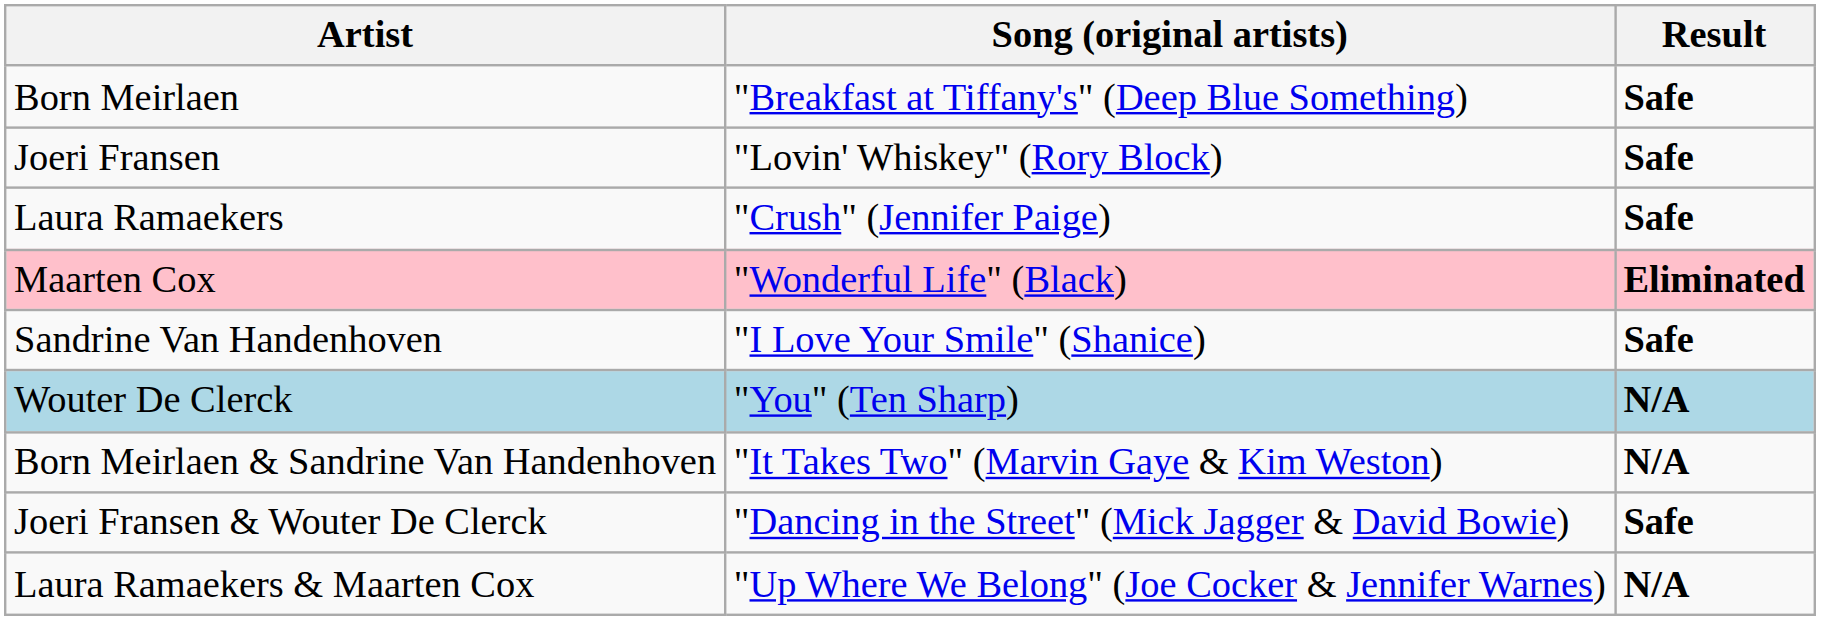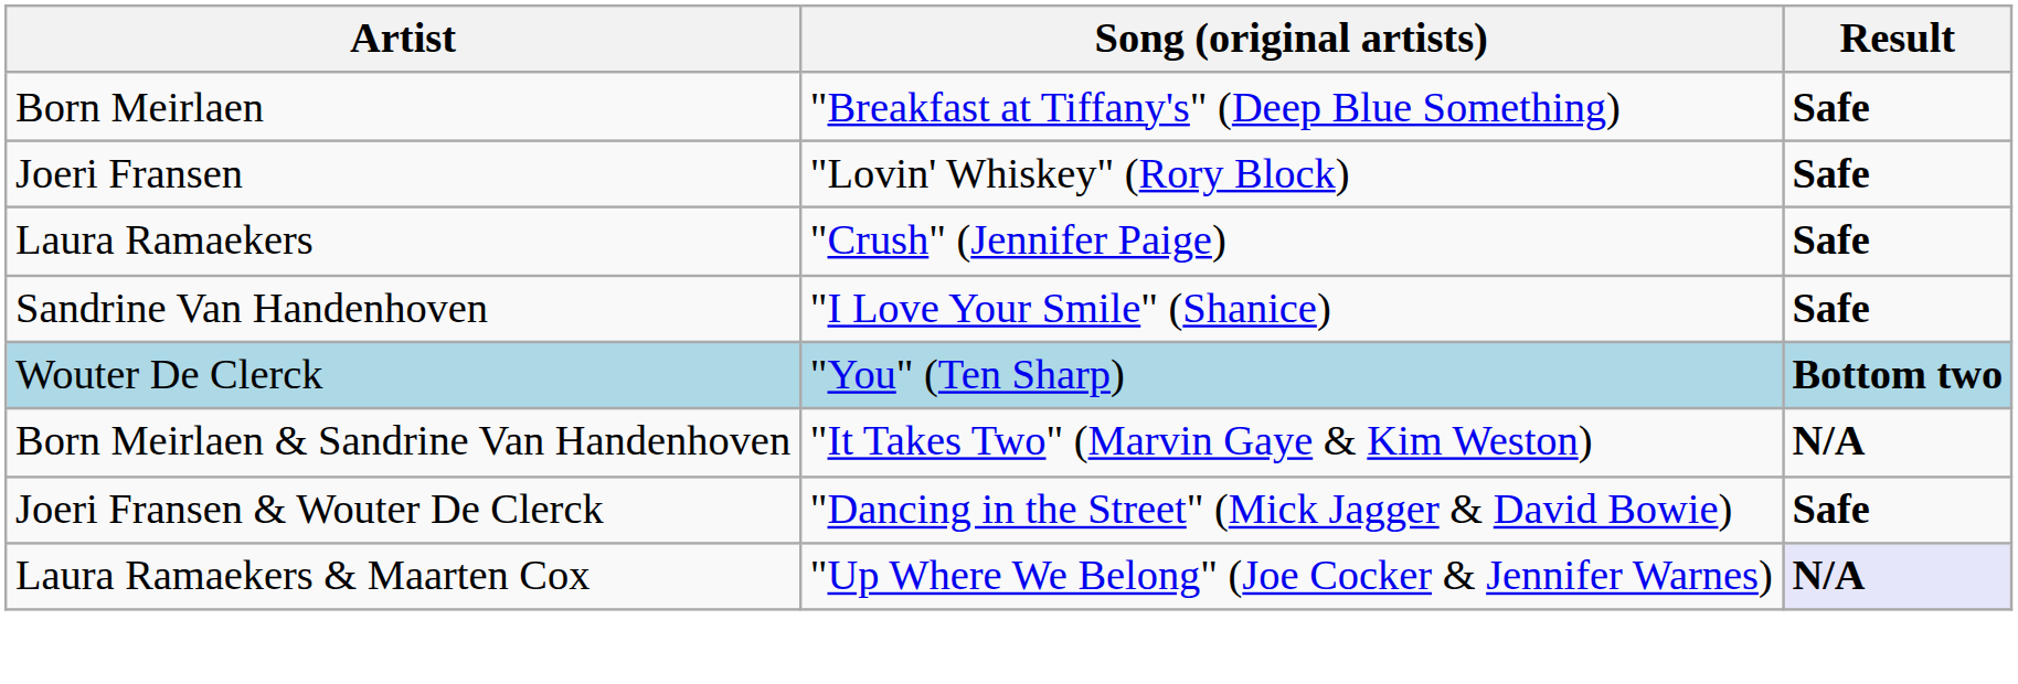 <table class=wikitable>
 <tr>
 <th>Artist</th>
 <th>Song (original artists)</th>
 <th>Result</th>
 </tr>
 <tr>
 <td>Born Meirlaen</td>
 <td>"<a href='#'>Breakfast at Tiffany's</a>" (<a href='#'>Deep Blue Something</a>)</td>
 <td><strong>Safe</strong></td>
 </tr>
 <tr>
 <td>Joeri Fransen</td>
 <td>"Lovin' Whiskey" (<a href='#'>Rory Block</a>)</td>
 <td><strong>Safe</strong></td>
 </tr>
 <tr>
 <td>Laura Ramaekers</td>
 <td>"<a href='#'>Crush</a>" (<a href='#'>Jennifer Paige</a>)</td>
 <td><strong>Safe</strong></td>
 </tr>
-<tr style="background:pink;">
-<td>Maarten Cox</td>
-<td>"<a href='#'>Wonderful Life</a>" (<a href='#'>Black</a>)</td>
-<td><strong>Eliminated</strong></td>
-</tr>
 <tr>
 <td>Sandrine Van Handenhoven</td>
 <td>"<a href='#'>I Love Your Smile</a>" (<a href='#'>Shanice</a>)</td>
 <td><strong>Safe</strong></td>
 </tr>
 <tr style="background:lightblue;">
 <td>Wouter De Clerck</td>
 <td>"<a href='#'>You</a>" (<a href='#'>Ten Sharp</a>)</td>
-<td><strong>N/A</strong></td>
+<td><strong>Bottom two</strong></td>
 </tr>
 <tr>
 <td>Born Meirlaen & Sandrine Van Handenhoven</td>
 <td>"<a href='#'>It Takes Two</a>" (<a href='#'>Marvin Gaye</a> & <a href='#'>Kim Weston</a>)</td>
 <td><strong>N/A</strong></td>
 </tr>
 <tr>
 <td>Joeri Fransen & Wouter De Clerck</td>
 <td>"<a href='#'>Dancing in the Street</a>" (<a href='#'>Mick Jagger</a> & <a href='#'>David Bowie</a>)</td>
 <td><strong>Safe</strong></td>
 </tr>
 <tr>
 <td>Laura Ramaekers & Maarten Cox</td>
 <td>"<a href='#'>Up Where We Belong</a>" (<a href='#'>Joe Cocker</a> & <a href='#'>Jennifer Warnes</a>)</td>
-<td><strong>N/A</strong></td>
+<td style="background: lavender;"><strong>N/A</strong></td>
 </tr>
 </table>
